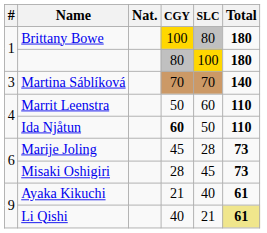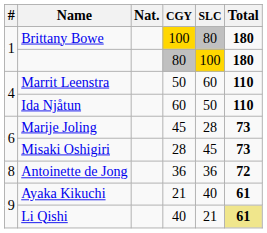 <table class="wikitable" style="text-align:center;">
 <tr>
 <th>#</th>
 <th>Name</th>
 <th>Nat.</th>
 <th><small>CGY</small></th>
 <th><small>SLC</small></th>
 <th>Total</th>
 </tr>
 <tr>
 <td rowspan=2>1</td>
 <td align=left><a href='#'>Brittany Bowe</a></td>
 <td></td>
 <td bgcolor=gold>100</td>
 <td bgcolor=silver>80</td>
 <td><strong>180</strong></td>
 </tr>
 <tr>
 <td align=left></td>
 <td></td>
 <td bgcolor=silver>80</td>
 <td bgcolor=gold>100</td>
 <td><strong>180</strong></td>
 </tr>
 <tr>
-<td>3</td>
-<td align=left><a href='#'>Martina Sáblíková</a></td>
-<td></td>
-<td bgcolor=cc9966>70</td>
-<td bgcolor=cc9966>70</td>
-<td><strong>140</strong></td>
-</tr>
-<tr>
 <td rowspan=2>4</td>
 <td align=left><a href='#'>Marrit Leenstra</a></td>
 <td></td>
 <td>50</td>
 <td>60</td>
 <td><strong>110</strong></td>
 </tr>
 <tr>
 <td align=left><a href='#'>Ida Njåtun</a></td>
 <td></td>
-<td><strong>60</strong></td>
+<td>60</td>
 <td>50</td>
 <td><strong>110</strong></td>
 </tr>
 <tr>
 <td rowspan=2>6</td>
 <td align=left><a href='#'>Marije Joling</a></td>
 <td></td>
 <td>45</td>
 <td>28</td>
 <td><strong>73</strong></td>
 </tr>
 <tr>
 <td align=left><a href='#'>Misaki Oshigiri</a></td>
 <td></td>
 <td>28</td>
 <td>45</td>
 <td><strong>73</strong></td>
 </tr>
 <tr>
+<td>8</td>
+<td align=left><a href='#'>Antoinette de Jong</a></td>
+<td></td>
+<td>36</td>
+<td>36</td>
+<td><strong>72</strong></td>
+</tr>
+<tr>
 <td rowspan=2>9</td>
 <td align=left><a href='#'>Ayaka Kikuchi</a></td>
 <td></td>
 <td>21</td>
 <td>40</td>
 <td><strong>61</strong></td>
 </tr>
 <tr>
 <td align=left><a href='#'>Li Qishi</a></td>
 <td></td>
 <td>40</td>
 <td>21</td>
 <td style="background: khaki;"><strong>61</strong></td>
 </tr>
 </table>
